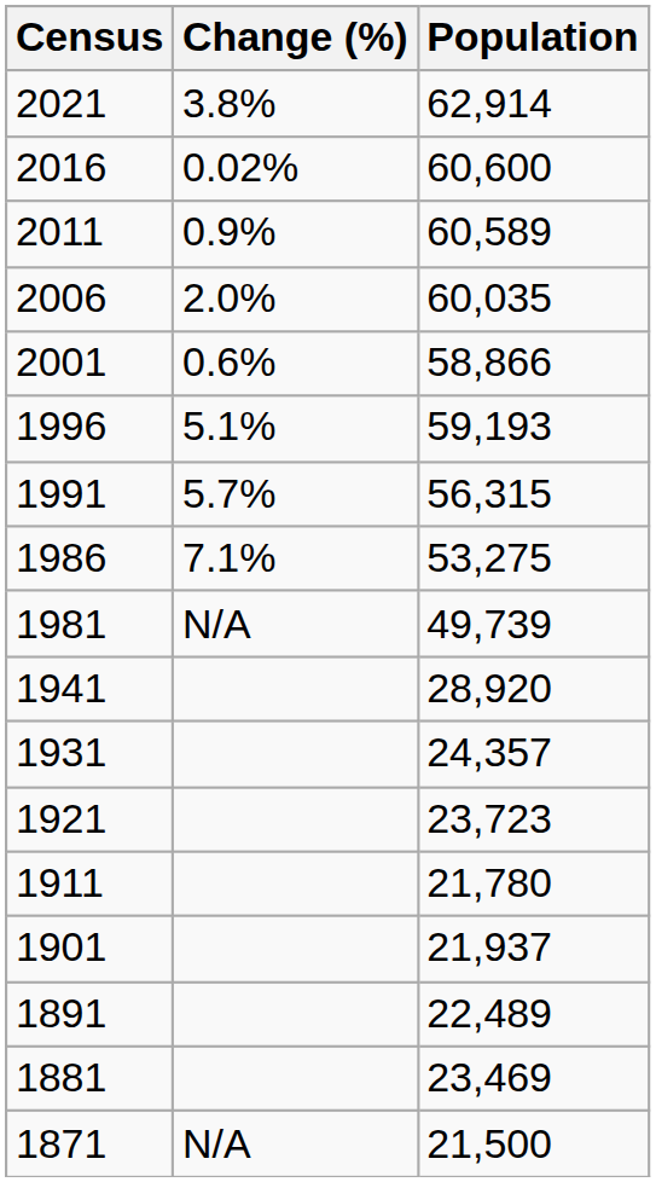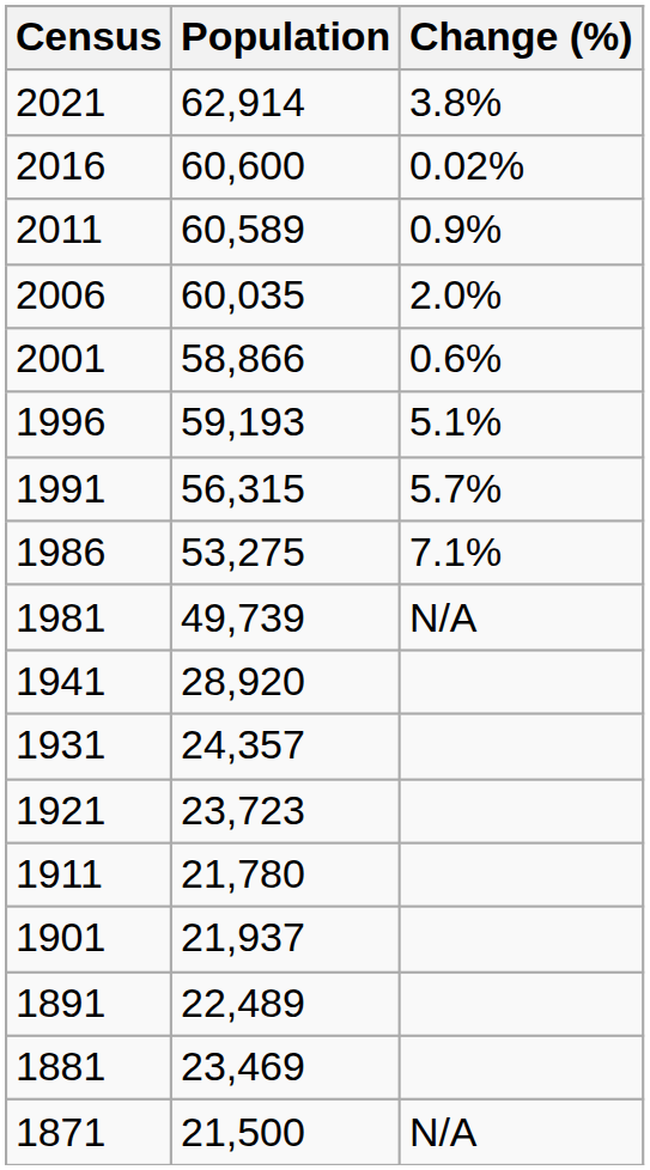 <table class="wikitable">
 <tr>
 <th>Census</th>
+<th>Population</th>
 <th>Change (%)</th>
-<th>Population</th>
 </tr>
 <tr>
 <td>2021</td>
+<td>62,914</td>
 <td>3.8%</td>
-<td>62,914</td>
 </tr>
 <tr>
 <td>2016</td>
+<td>60,600</td>
 <td>0.02%</td>
-<td>60,600</td>
 </tr>
 <tr>
 <td>2011</td>
+<td>60,589</td>
 <td>0.9%</td>
-<td>60,589</td>
 </tr>
 <tr>
 <td>2006</td>
+<td>60,035</td>
 <td>2.0%</td>
-<td>60,035</td>
 </tr>
 <tr>
 <td>2001</td>
+<td>58,866</td>
 <td>0.6%</td>
-<td>58,866</td>
 </tr>
 <tr>
 <td>1996</td>
+<td>59,193</td>
 <td>5.1%</td>
-<td>59,193</td>
 </tr>
 <tr>
 <td>1991</td>
+<td>56,315</td>
 <td>5.7%</td>
-<td>56,315</td>
 </tr>
 <tr>
 <td>1986</td>
+<td>53,275</td>
 <td>7.1%</td>
-<td>53,275</td>
 </tr>
 <tr>
 <td>1981</td>
+<td>49,739</td>
 <td>N/A</td>
-<td>49,739</td>
 </tr>
 <tr>
 <td>1941</td>
+<td>28,920</td>
 <td></td>
-<td>28,920</td>
 </tr>
 <tr>
 <td>1931</td>
+<td>24,357</td>
 <td></td>
-<td>24,357</td>
 </tr>
 <tr>
 <td>1921</td>
+<td>23,723</td>
 <td></td>
-<td>23,723</td>
 </tr>
 <tr>
 <td>1911</td>
+<td>21,780</td>
 <td></td>
-<td>21,780</td>
 </tr>
 <tr>
 <td>1901</td>
+<td>21,937</td>
 <td></td>
-<td>21,937</td>
 </tr>
 <tr>
 <td>1891</td>
+<td>22,489</td>
 <td></td>
-<td>22,489</td>
 </tr>
 <tr>
 <td>1881</td>
+<td>23,469</td>
 <td></td>
-<td>23,469</td>
 </tr>
 <tr>
 <td>1871</td>
+<td>21,500</td>
 <td>N/A</td>
-<td>21,500</td>
 </tr>
 </table>
